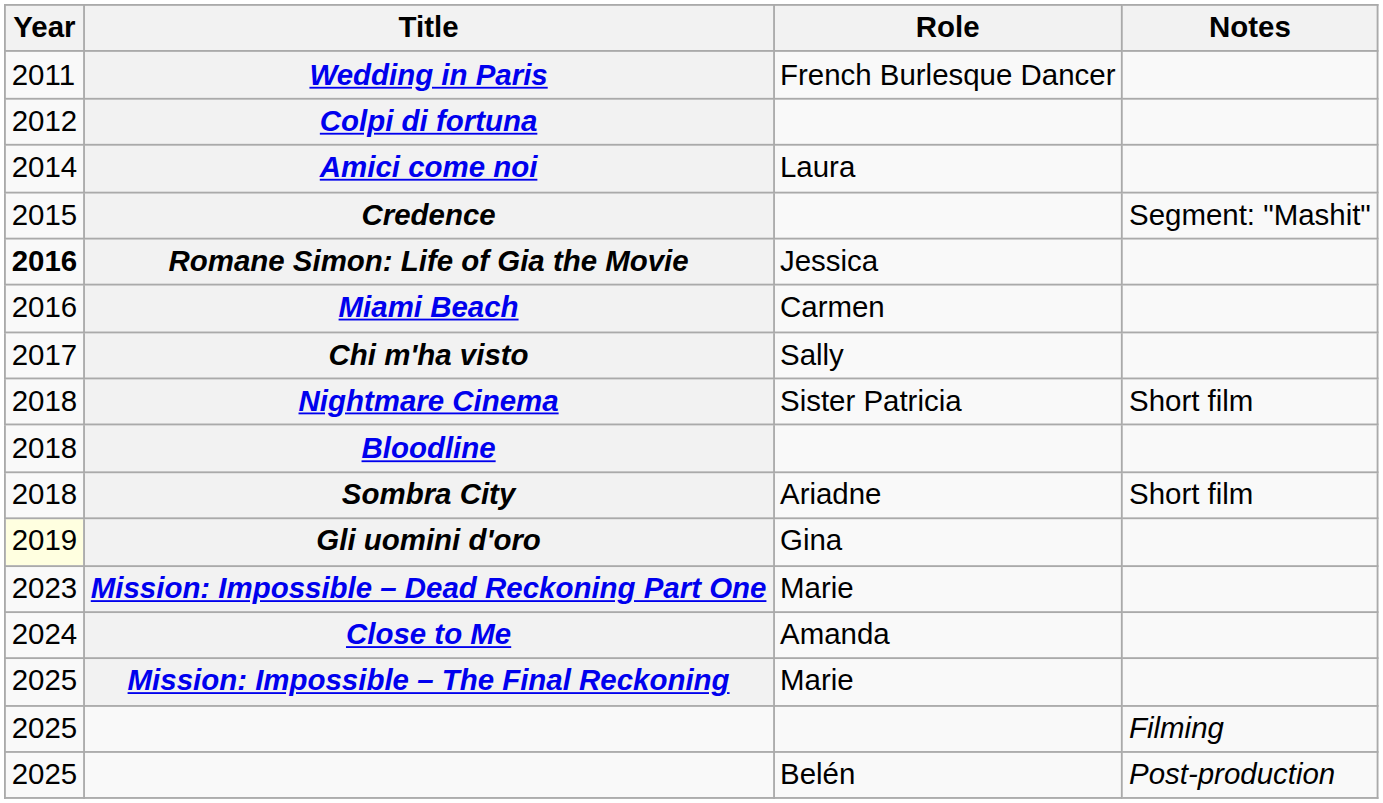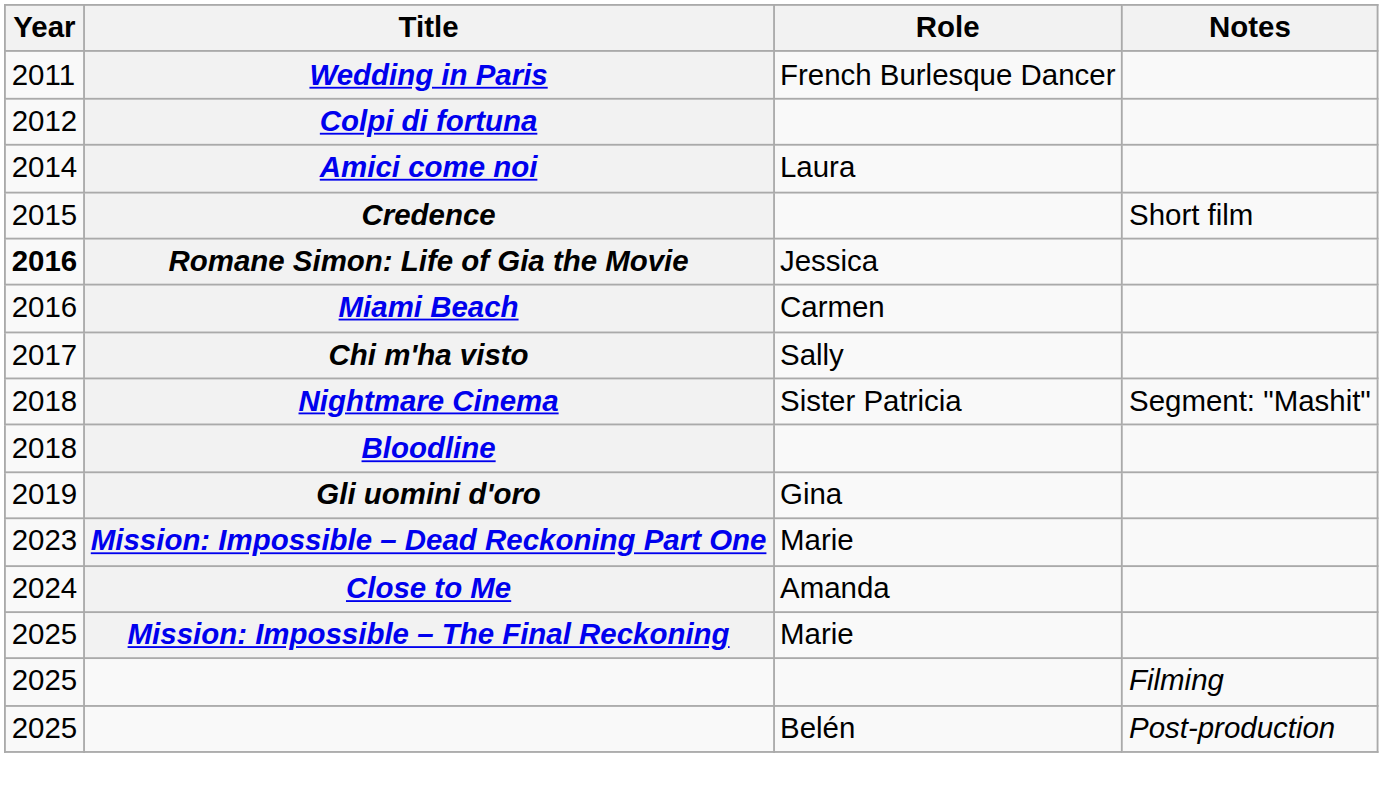 <table class="wikitable plainrowheaders sortable" style="margin-right: 0;">
 <tr>
 <th scope="col">Year</th>
 <th scope="col">Title</th>
 <th scope="col">Role</th>
 <th scope="col" class="unsortable">Notes</th>
 </tr>
 <tr>
 <td>2011</td>
 <th scope="row"><em><a href='#'>Wedding in Paris</a></em></th>
 <td>French Burlesque Dancer</td>
 <td></td>
 </tr>
 <tr>
 <td>2012</td>
 <th scope="row"><em><a href='#'>Colpi di fortuna</a></em></th>
 <td></td>
 <td></td>
 </tr>
 <tr>
 <td>2014</td>
 <th scope="row"><em><a href='#'>Amici come noi</a></em></th>
 <td>Laura</td>
 <td></td>
 </tr>
 <tr>
 <td>2015</td>
 <th scope="row"><em>Credence</em></th>
 <td></td>
-<td>Segment: "Mashit"</td>
+<td>Short film</td>
 </tr>
 <tr>
 <td><strong>2016</strong></td>
 <th scope="row"><em>Romane Simon: Life of Gia the Movie</em></th>
 <td>Jessica</td>
 <td></td>
 </tr>
 <tr>
 <td>2016</td>
 <th scope="row"><em><a href='#'>Miami Beach</a></em></th>
 <td>Carmen</td>
 <td></td>
 </tr>
 <tr>
 <td>2017</td>
 <th scope="row"><em>Chi m'ha visto</em></th>
 <td>Sally</td>
 <td></td>
 </tr>
 <tr>
 <td>2018</td>
 <th scope="row"><em><a href='#'>Nightmare Cinema</a></em></th>
 <td>Sister Patricia</td>
-<td>Short film</td>
+<td>Segment: "Mashit"</td>
 </tr>
 <tr>
 <td>2018</td>
 <th scope="row"><em><a href='#'>Bloodline</a></em></th>
 <td></td>
 <td></td>
 </tr>
 <tr>
-<td>2018</td>
-<th scope="row"><em>Sombra City</em></th>
-<td>Ariadne</td>
-<td>Short film</td>
-</tr>
-<tr>
-<td style="background: lightyellow;">2019</td>
+<td>2019</td>
 <th scope="row"><em>Gli uomini d'oro</em></th>
 <td>Gina</td>
 <td></td>
 </tr>
 <tr>
 <td>2023</td>
 <th scope="row"><em><a href='#'>Mission: Impossible – Dead Reckoning Part One</a></em></th>
 <td>Marie</td>
 <td></td>
 </tr>
 <tr>
 <td>2024</td>
 <th scope="row"><em><a href='#'>Close to Me</a></em></th>
 <td>Amanda</td>
 <td></td>
 </tr>
 <tr>
 <td>2025</td>
 <th scope="row"><em><a href='#'>Mission: Impossible – The Final Reckoning</a></em></th>
 <td>Marie</td>
 <td></td>
 </tr>
 <tr>
 <td>2025</td>
 <td></td>
 <td></td>
 <td><em>Filming</em></td>
 </tr>
 <tr>
 <td>2025</td>
 <td></td>
 <td>Belén</td>
 <td><em>Post-production </em></td>
 </tr>
 </table>
